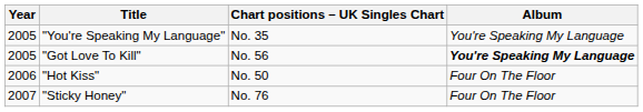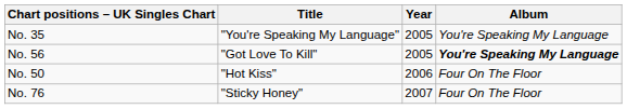 <table class="wikitable">
 <tr>
+<th>Chart positions – UK Singles Chart</th>
+<th>Title</th>
 <th>Year</th>
-<th>Title</th>
-<th>Chart positions – UK Singles Chart</th>
 <th>Album</th>
 </tr>
 <tr>
+<td>No. 35</td>
+<td>"You're Speaking My Language"</td>
 <td>2005</td>
-<td>"You're Speaking My Language"</td>
-<td>No. 35</td>
 <td><em>You're Speaking My Language</em></td>
 </tr>
 <tr>
+<td>No. 56</td>
+<td>"Got Love To Kill"</td>
 <td>2005</td>
-<td>"Got Love To Kill"</td>
-<td>No. 56</td>
 <td><strong><em>You're Speaking My Language</em></strong></td>
 </tr>
 <tr>
+<td>No. 50</td>
+<td>"Hot Kiss"</td>
 <td>2006</td>
-<td>"Hot Kiss"</td>
-<td>No. 50</td>
 <td><em>Four On The Floor</em></td>
 </tr>
 <tr>
+<td>No. 76</td>
+<td>"Sticky Honey"</td>
 <td>2007</td>
-<td>"Sticky Honey"</td>
-<td>No. 76</td>
 <td><em>Four On The Floor</em></td>
 </tr>
 </table>
